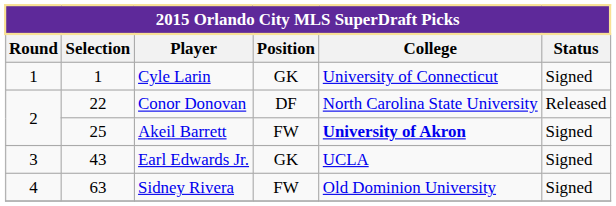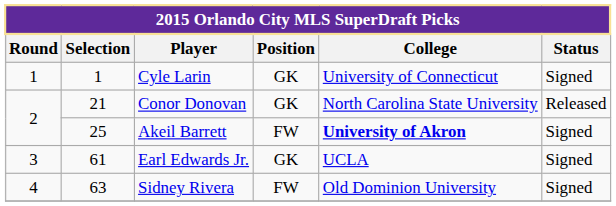 <table class="wikitable" style="text-align:left; font-size:95%;">
 <tr>
 <th colspan="6" style="background:#5E299A; color:white; border:2px solid #F8E196;" scope="col">2015 Orlando City MLS SuperDraft Picks</th>
 </tr>
 <tr>
 <th>Round</th>
 <th>Selection</th>
 <th>Player</th>
 <th>Position</th>
 <th>College</th>
 <th>Status</th>
 </tr>
 <tr>
 <td align="center">1</td>
 <td align="center">1</td>
 <td> <a href='#'>Cyle Larin</a></td>
 <td align="center">GK</td>
 <td> <a href='#'>University of Connecticut</a></td>
 <td>Signed</td>
 </tr>
 <tr>
 <td rowspan="2" align="center">2</td>
-<td align="center">22</td>
+<td align="center">21</td>
 <td> <a href='#'>Conor Donovan</a></td>
-<td align="center">DF</td>
+<td align="center">GK</td>
 <td> <a href='#'>North Carolina State University</a></td>
 <td>Released</td>
 </tr>
 <tr>
 <td align="center">25</td>
 <td> <a href='#'>Akeil Barrett</a></td>
 <td align="center">FW</td>
 <td><strong> <a href='#'>University of Akron</a></strong></td>
 <td>Signed</td>
 </tr>
 <tr>
 <td align="center">3</td>
-<td align="center">43</td>
+<td align="center">61</td>
 <td> <a href='#'>Earl Edwards Jr.</a></td>
 <td align="center">GK</td>
 <td> <a href='#'>UCLA</a></td>
 <td>Signed</td>
 </tr>
 <tr>
 <td align="center">4</td>
 <td align="center">63</td>
 <td> <a href='#'>Sidney Rivera</a></td>
 <td align="center">FW</td>
 <td> <a href='#'>Old Dominion University</a></td>
 <td>Signed</td>
 </tr>
 <tr>
 </tr>
 </table>
